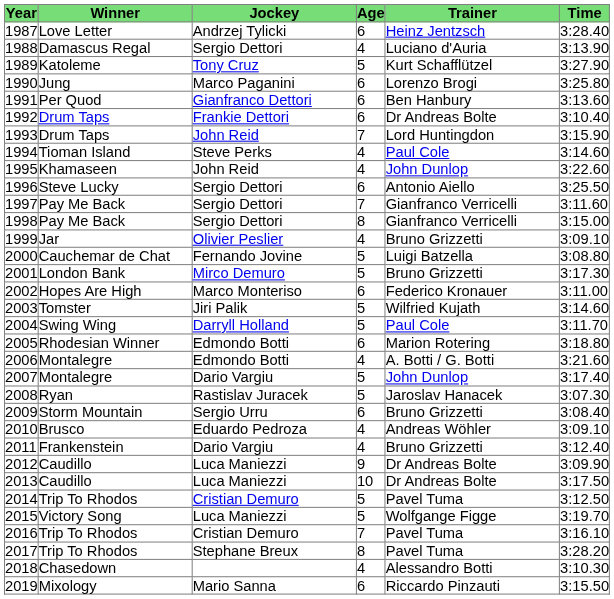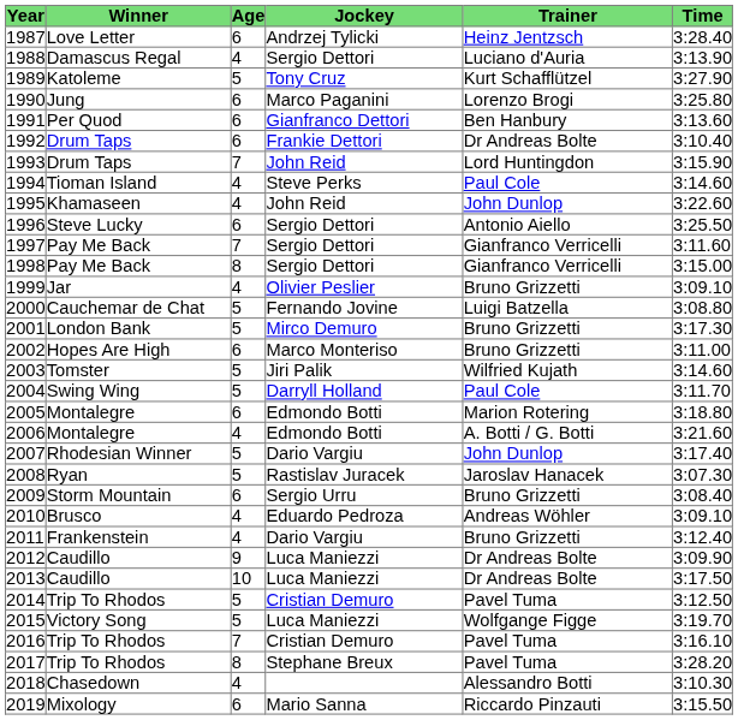 <table class = "sortable" | border="1" cellpadding="0" style="border-collapse: collapse; font-size:90%">
 <tr bgcolor="#77dd77" align="center">
 <th>Year</th>
 <th>Winner</th>
+<th>Age</th>
 <th>Jockey</th>
-<th>Age</th>
 <th>Trainer</th>
 <th>Time</th>
 </tr>
 <tr>
 <td>1987</td>
 <td width=150px>Love Letter</td>
+<td>6</td>
 <td width=160px>Andrzej Tylicki</td>
-<td>6</td>
 <td width=170px><a href='#'>Heinz Jentzsch</a></td>
 <td>3:28.40</td>
 </tr>
 <tr>
 <td>1988</td>
 <td>Damascus Regal</td>
+<td>4</td>
 <td>Sergio Dettori</td>
-<td>4</td>
 <td>Luciano d'Auria</td>
 <td>3:13.90</td>
 </tr>
 <tr>
 <td>1989</td>
 <td>Katoleme</td>
+<td>5</td>
 <td><a href='#'>Tony Cruz</a></td>
-<td>5</td>
 <td>Kurt Schafflützel</td>
 <td>3:27.90</td>
 </tr>
 <tr>
 <td>1990</td>
 <td>Jung</td>
+<td>6</td>
 <td>Marco Paganini</td>
-<td>6</td>
 <td>Lorenzo Brogi</td>
 <td>3:25.80</td>
 </tr>
 <tr>
 <td>1991</td>
 <td>Per Quod</td>
+<td>6</td>
 <td><a href='#'>Gianfranco Dettori</a></td>
-<td>6</td>
 <td>Ben Hanbury</td>
 <td>3:13.60</td>
 </tr>
 <tr>
 <td>1992</td>
 <td><a href='#'>Drum Taps</a></td>
+<td>6</td>
 <td><a href='#'>Frankie Dettori</a></td>
-<td>6</td>
 <td>Dr Andreas Bolte</td>
 <td>3:10.40</td>
 </tr>
 <tr>
 <td>1993</td>
 <td>Drum Taps</td>
+<td>7</td>
 <td><a href='#'>John Reid</a></td>
-<td>7</td>
 <td>Lord Huntingdon</td>
 <td>3:15.90</td>
 </tr>
 <tr>
 <td>1994</td>
 <td>Tioman Island</td>
+<td>4</td>
 <td>Steve Perks</td>
-<td>4</td>
 <td><a href='#'>Paul Cole</a></td>
 <td>3:14.60</td>
 </tr>
 <tr>
 <td>1995</td>
 <td>Khamaseen</td>
+<td>4</td>
 <td>John Reid</td>
-<td>4</td>
 <td><a href='#'>John Dunlop</a></td>
 <td>3:22.60</td>
 </tr>
 <tr>
 <td>1996</td>
 <td>Steve Lucky</td>
+<td>6</td>
 <td>Sergio Dettori</td>
-<td>6</td>
 <td>Antonio Aiello</td>
 <td>3:25.50</td>
 </tr>
 <tr>
 <td>1997</td>
 <td>Pay Me Back</td>
+<td>7</td>
 <td>Sergio Dettori</td>
-<td>7</td>
 <td>Gianfranco Verricelli</td>
 <td>3:11.60</td>
 </tr>
 <tr>
 <td>1998</td>
 <td>Pay Me Back</td>
+<td>8</td>
 <td>Sergio Dettori</td>
-<td>8</td>
 <td>Gianfranco Verricelli</td>
 <td>3:15.00</td>
 </tr>
 <tr>
 <td>1999</td>
 <td>Jar</td>
+<td>4</td>
 <td><a href='#'>Olivier Peslier</a></td>
-<td>4</td>
 <td>Bruno Grizzetti</td>
 <td>3:09.10</td>
 </tr>
 <tr>
 <td>2000</td>
 <td>Cauchemar de Chat</td>
+<td>5</td>
 <td>Fernando Jovine</td>
-<td>5</td>
 <td>Luigi Batzella</td>
 <td>3:08.80</td>
 </tr>
 <tr>
 <td>2001</td>
 <td>London Bank</td>
+<td>5</td>
 <td><a href='#'>Mirco Demuro</a></td>
-<td>5</td>
 <td>Bruno Grizzetti</td>
 <td>3:17.30</td>
 </tr>
 <tr>
 <td>2002</td>
 <td>Hopes Are High</td>
+<td>6</td>
 <td>Marco Monteriso</td>
-<td>6</td>
-<td>Federico Kronauer</td>
+<td>Bruno Grizzetti</td>
 <td>3:11.00</td>
 </tr>
 <tr>
 <td>2003</td>
 <td>Tomster</td>
+<td>5</td>
 <td>Jiri Palik</td>
-<td>5</td>
 <td>Wilfried Kujath</td>
 <td>3:14.60</td>
 </tr>
 <tr>
 <td>2004</td>
 <td>Swing Wing</td>
+<td>5</td>
 <td><a href='#'>Darryll Holland</a></td>
-<td>5</td>
 <td><a href='#'>Paul Cole</a></td>
 <td>3:11.70</td>
 </tr>
 <tr>
 <td>2005</td>
-<td>Rhodesian Winner</td>
+<td>Montalegre</td>
+<td>6</td>
 <td>Edmondo Botti</td>
-<td>6</td>
 <td>Marion Rotering</td>
 <td>3:18.80</td>
 </tr>
 <tr>
 <td>2006</td>
 <td>Montalegre</td>
+<td>4</td>
 <td>Edmondo Botti</td>
-<td>4</td>
 <td>A. Botti / G. Botti </td>
 <td>3:21.60</td>
 </tr>
 <tr>
 <td>2007</td>
-<td>Montalegre</td>
+<td>Rhodesian Winner</td>
+<td>5</td>
 <td>Dario Vargiu</td>
-<td>5</td>
 <td><a href='#'>John Dunlop</a></td>
 <td>3:17.40</td>
 </tr>
 <tr>
 <td>2008</td>
 <td>Ryan</td>
+<td>5</td>
 <td>Rastislav Juracek</td>
-<td>5</td>
 <td>Jaroslav Hanacek</td>
 <td>3:07.30</td>
 </tr>
 <tr>
 <td>2009</td>
 <td>Storm Mountain</td>
+<td>6</td>
 <td>Sergio Urru</td>
-<td>6</td>
 <td>Bruno Grizzetti</td>
 <td>3:08.40</td>
 </tr>
 <tr>
 <td>2010</td>
 <td>Brusco</td>
+<td>4</td>
 <td>Eduardo Pedroza</td>
-<td>4</td>
 <td>Andreas Wöhler</td>
 <td>3:09.10</td>
 </tr>
 <tr>
 <td>2011</td>
 <td>Frankenstein</td>
+<td>4</td>
 <td>Dario Vargiu</td>
-<td>4</td>
 <td>Bruno Grizzetti</td>
 <td>3:12.40</td>
 </tr>
 <tr>
 <td>2012</td>
 <td>Caudillo</td>
+<td>9</td>
 <td>Luca Maniezzi</td>
-<td>9</td>
 <td>Dr Andreas Bolte</td>
 <td>3:09.90</td>
 </tr>
 <tr>
 <td>2013</td>
 <td>Caudillo</td>
+<td>10</td>
 <td>Luca Maniezzi</td>
-<td>10</td>
 <td>Dr Andreas Bolte</td>
 <td>3:17.50</td>
 </tr>
 <tr>
 <td>2014</td>
 <td>Trip To Rhodos</td>
+<td>5</td>
 <td><a href='#'>Cristian Demuro</a></td>
-<td>5</td>
 <td>Pavel Tuma</td>
 <td>3:12.50</td>
 </tr>
 <tr>
 <td>2015</td>
 <td>Victory Song</td>
+<td>5</td>
 <td>Luca Maniezzi</td>
-<td>5</td>
 <td>Wolfgange Figge</td>
 <td>3:19.70</td>
 </tr>
 <tr>
 <td>2016</td>
 <td>Trip To Rhodos</td>
+<td>7</td>
 <td>Cristian Demuro</td>
-<td>7</td>
 <td>Pavel Tuma</td>
 <td>3:16.10</td>
 </tr>
 <tr>
 <td>2017</td>
 <td>Trip To Rhodos</td>
+<td>8</td>
 <td>Stephane Breux</td>
-<td>8</td>
 <td>Pavel Tuma</td>
 <td>3:28.20</td>
 </tr>
 <tr>
 <td>2018</td>
 <td>Chasedown</td>
+<td>4</td>
 <td></td>
-<td>4</td>
 <td>Alessandro Botti</td>
 <td>3:10.30</td>
 </tr>
 <tr>
 <td>2019</td>
 <td>Mixology</td>
+<td>6</td>
 <td>Mario Sanna</td>
-<td>6</td>
 <td>Riccardo Pinzauti</td>
 <td>3:15.50</td>
 </tr>
 </table>
